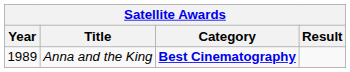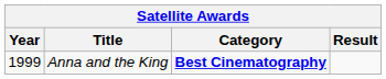 <table class="wikitable">
 <tr>
 <th colspan=4><a href='#'>Satellite Awards</a></th>
 </tr>
 <tr>
 <th>Year</th>
 <th>Title</th>
 <th>Category</th>
 <th>Result</th>
 </tr>
 <tr>
-<td>1989</td>
+<td>1999</td>
 <td><em>Anna and the King</em></td>
 <td><strong><a href='#'>Best Cinematography</a></strong></td>
 <td></td>
 </tr>
 </table>
